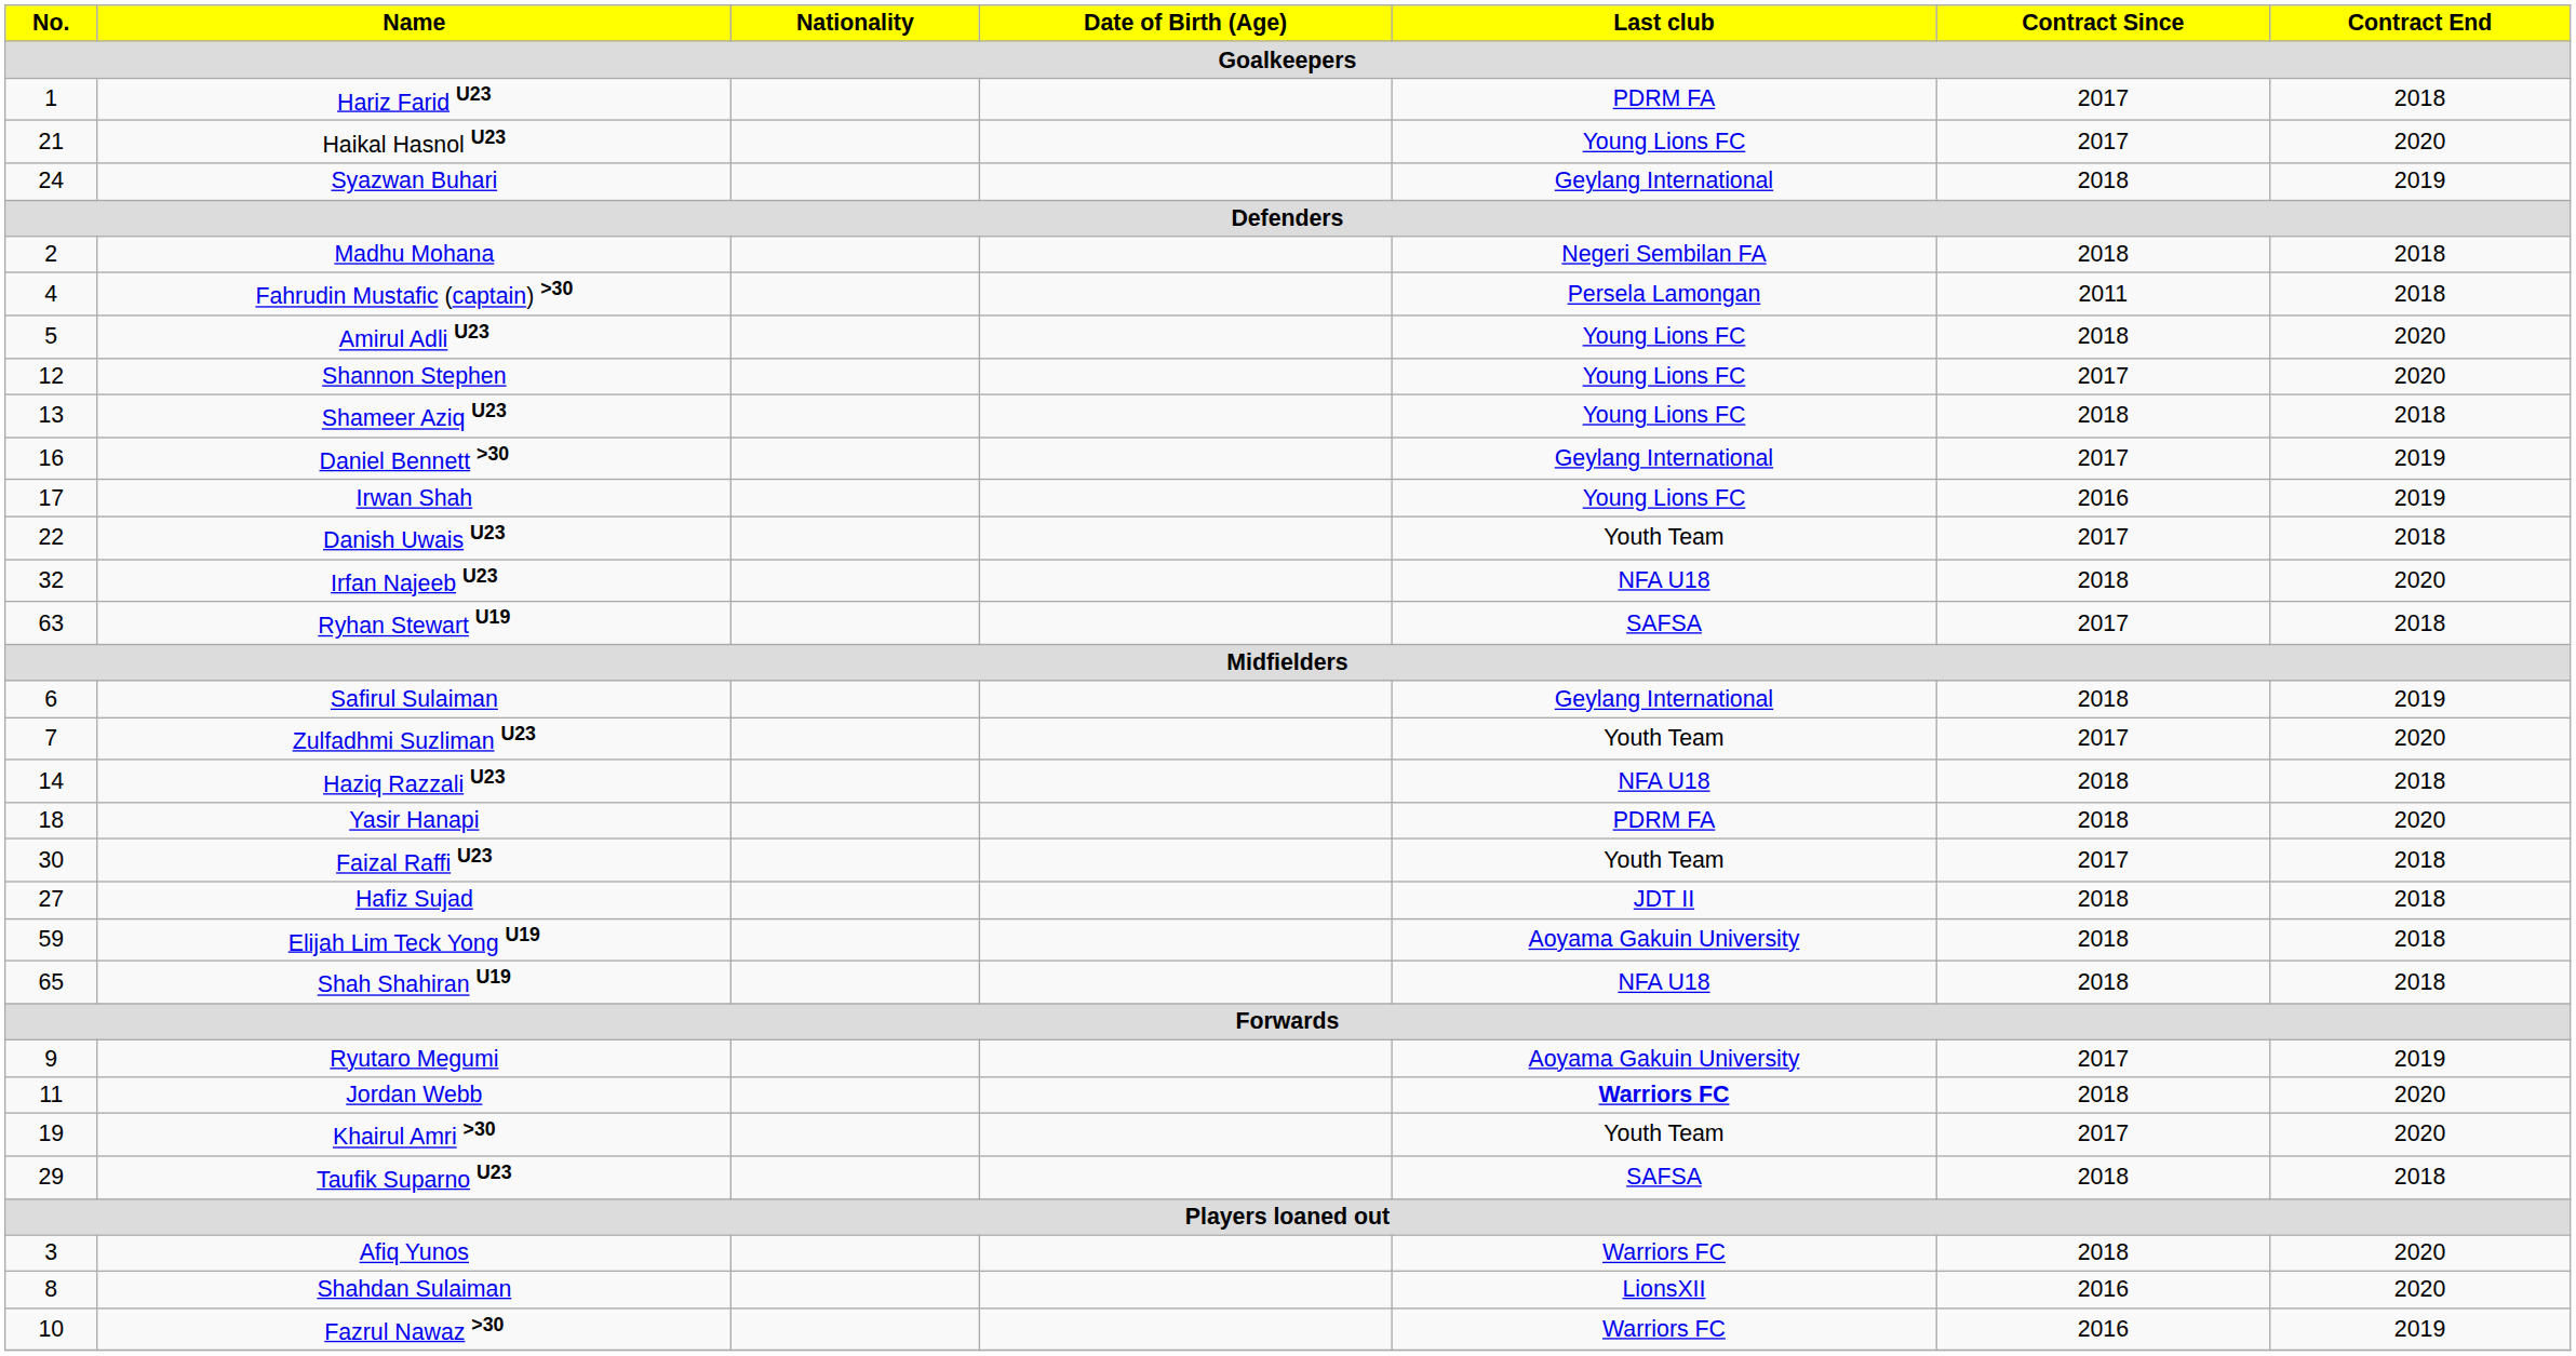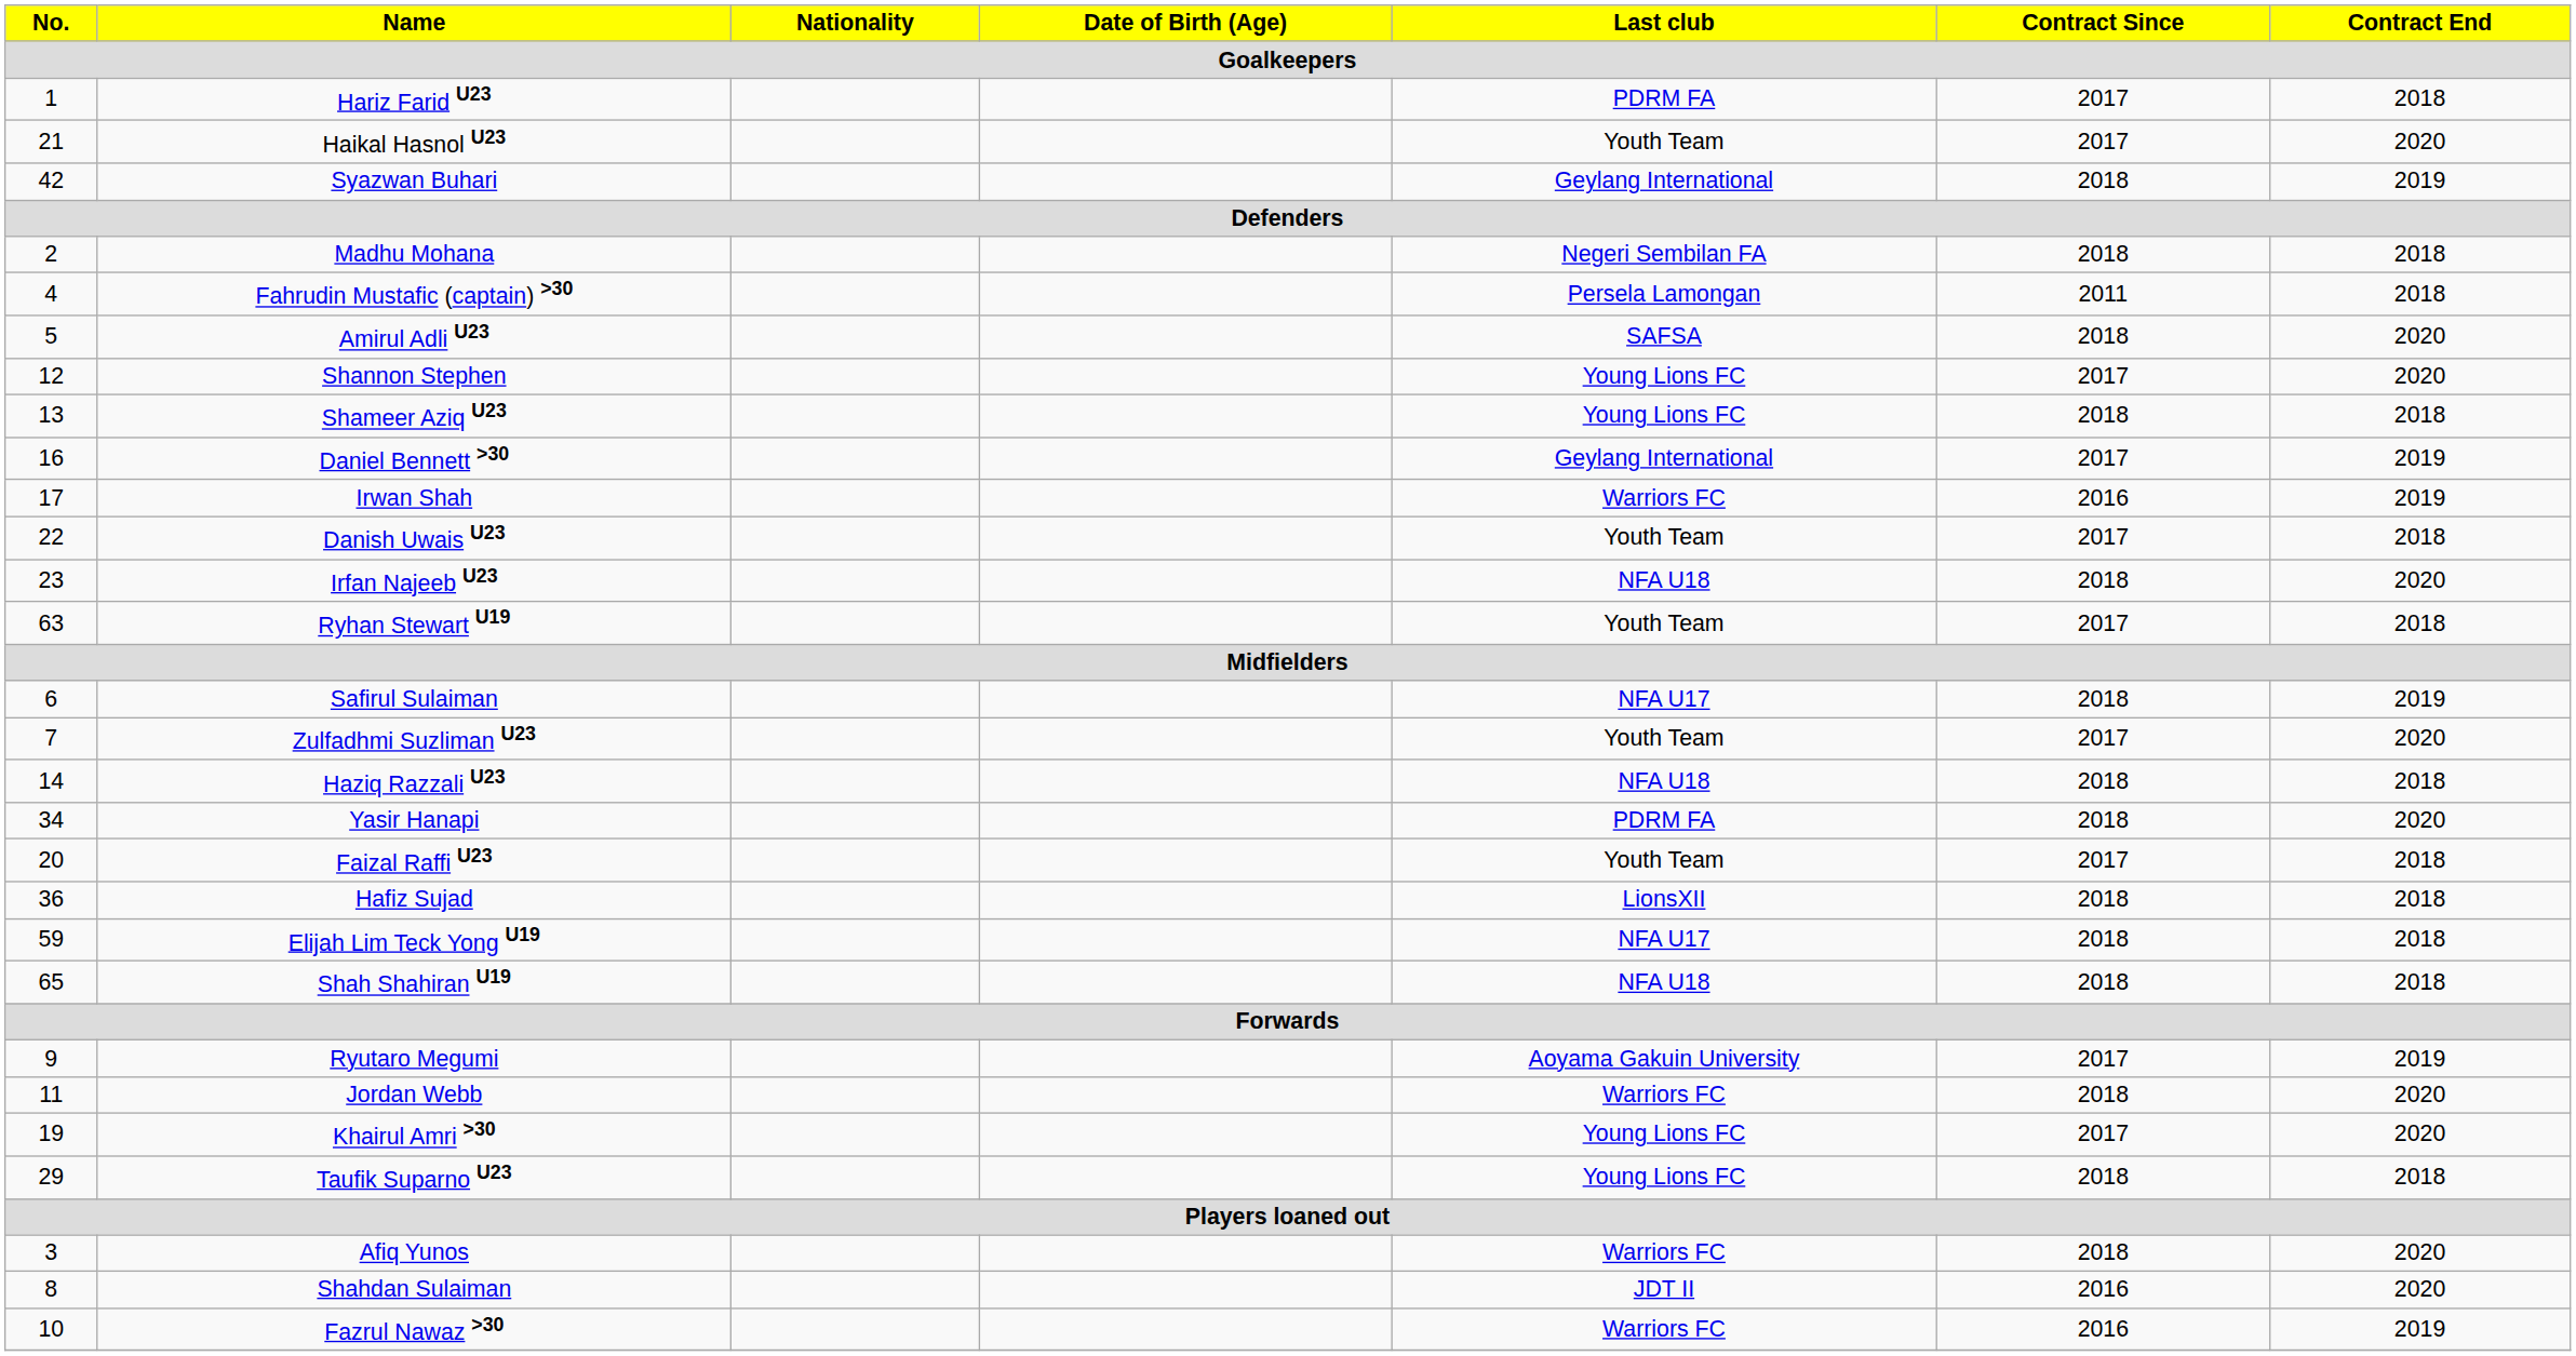 <table class="wikitable" style="text-align:center; font-size:100%; width:90%;">
 <tr>
 <th style="background:#FFFF00; color:black; text-align:center;">No.</th>
 <th style="background:#FFFF00; color:black; text-align:center;">Name</th>
 <th style="background:#FFFF00; color:black; text-align:center;">Nationality</th>
 <th style="background:#FFFF00; color:black; text-align:center;">Date of Birth (Age)</th>
 <th style="background:#FFFF00; color:black; text-align:center;">Last club</th>
 <th style="background:#FFFF00; color:black; text-align:center;">Contract Since</th>
 <th style="background:#FFFF00; color:black; text-align:center;">Contract End</th>
 </tr>
 <tr>
 <th colspan="8" style="background:#dcdcdc; text-align:center;">Goalkeepers</th>
 </tr>
 <tr>
 <td>1</td>
 <td><a href='#'>Hariz Farid</a> <sup><strong>U23</strong></sup></td>
 <td></td>
 <td></td>
 <td> <a href='#'>PDRM FA</a></td>
 <td>2017</td>
 <td>2018</td>
 </tr>
 <tr>
 <td>21</td>
 <td>Haikal Hasnol <sup><strong>U23</strong></sup></td>
 <td></td>
 <td></td>
-<td> <a href='#'>Young Lions FC</a></td>
+<td>Youth Team</td>
 <td>2017</td>
 <td>2020</td>
 </tr>
 <tr>
-<td>24</td>
+<td>42</td>
 <td><a href='#'>Syazwan Buhari</a></td>
 <td></td>
 <td></td>
 <td> <a href='#'>Geylang International</a></td>
 <td>2018</td>
 <td>2019</td>
 </tr>
 <tr>
 <th colspan="8" style="background:#dcdcdc; text-align:center;">Defenders</th>
 </tr>
 <tr>
 <td>2</td>
 <td><a href='#'>Madhu Mohana</a></td>
 <td></td>
 <td></td>
 <td> <a href='#'>Negeri Sembilan FA</a></td>
 <td>2018</td>
 <td>2018</td>
 </tr>
 <tr>
 <td>4</td>
 <td><a href='#'>Fahrudin Mustafic</a> (<a href='#'>captain</a>) <sup><strong>>30</strong></sup></td>
 <td></td>
 <td></td>
 <td> <a href='#'>Persela Lamongan</a></td>
 <td>2011</td>
 <td>2018</td>
 </tr>
 <tr>
 <td>5</td>
 <td><a href='#'>Amirul Adli</a> <sup><strong>U23</strong></sup></td>
 <td></td>
 <td></td>
-<td> <a href='#'>Young Lions FC</a></td>
+<td> <a href='#'>SAFSA</a></td>
 <td>2018</td>
 <td>2020</td>
 </tr>
 <tr>
 <td>12</td>
 <td><a href='#'>Shannon Stephen</a></td>
 <td></td>
 <td></td>
 <td> <a href='#'>Young Lions FC</a></td>
 <td>2017</td>
 <td>2020</td>
 </tr>
 <tr>
 <td>13</td>
 <td><a href='#'>Shameer Aziq</a> <sup><strong>U23</strong></sup></td>
 <td></td>
 <td></td>
 <td> <a href='#'>Young Lions FC</a></td>
 <td>2018</td>
 <td>2018</td>
 </tr>
 <tr>
 <td>16</td>
 <td><a href='#'>Daniel Bennett</a> <sup><strong>>30</strong></sup></td>
 <td></td>
 <td></td>
 <td> <a href='#'>Geylang International</a></td>
 <td>2017</td>
 <td>2019</td>
 </tr>
 <tr>
 <td>17</td>
 <td><a href='#'>Irwan Shah</a></td>
 <td></td>
 <td></td>
-<td> <a href='#'>Young Lions FC</a></td>
+<td> <a href='#'>Warriors FC</a></td>
 <td>2016</td>
 <td>2019</td>
 </tr>
 <tr>
 <td>22</td>
 <td><a href='#'>Danish Uwais</a> <sup><strong>U23</strong></sup></td>
 <td></td>
 <td></td>
 <td>Youth Team</td>
 <td>2017</td>
 <td>2018</td>
 </tr>
 <tr>
-<td>32</td>
+<td>23</td>
 <td><a href='#'>Irfan Najeeb</a> <sup><strong>U23</strong></sup></td>
 <td></td>
 <td></td>
 <td> <a href='#'>NFA U18</a></td>
 <td>2018</td>
 <td>2020</td>
 </tr>
 <tr>
 <td>63</td>
 <td><a href='#'>Ryhan Stewart</a> <sup><strong>U19</strong></sup></td>
 <td></td>
 <td></td>
-<td> <a href='#'>SAFSA</a></td>
+<td>Youth Team</td>
 <td>2017</td>
 <td>2018</td>
 </tr>
 <tr>
 <th colspan="8" style="background:#dcdcdc; text-align:center;">Midfielders</th>
 </tr>
 <tr>
 <td>6</td>
 <td><a href='#'>Safirul Sulaiman</a></td>
 <td></td>
 <td></td>
-<td> <a href='#'>Geylang International</a></td>
+<td> <a href='#'>NFA U17</a></td>
 <td>2018</td>
 <td>2019</td>
 </tr>
 <tr>
 <td>7</td>
 <td><a href='#'>Zulfadhmi Suzliman</a> <sup><strong>U23</strong></sup></td>
 <td></td>
 <td></td>
 <td>Youth Team</td>
 <td>2017</td>
 <td>2020</td>
 </tr>
 <tr>
 <td>14</td>
 <td><a href='#'>Haziq Razzali</a> <sup><strong>U23</strong></sup></td>
 <td></td>
 <td></td>
 <td> <a href='#'>NFA U18</a></td>
 <td>2018</td>
 <td>2018</td>
 </tr>
 <tr>
-<td>18</td>
+<td>34</td>
 <td><a href='#'>Yasir Hanapi</a></td>
 <td></td>
 <td></td>
 <td> <a href='#'>PDRM FA</a></td>
 <td>2018</td>
 <td>2020</td>
 </tr>
 <tr>
-<td>30</td>
+<td>20</td>
 <td><a href='#'>Faizal Raffi</a> <sup><strong>U23</strong></sup></td>
 <td></td>
 <td></td>
 <td>Youth Team</td>
 <td>2017</td>
 <td>2018</td>
 </tr>
 <tr>
-<td>27</td>
+<td>36</td>
 <td><a href='#'>Hafiz Sujad</a></td>
 <td></td>
 <td></td>
-<td> <a href='#'>JDT II</a></td>
+<td> <a href='#'>LionsXII</a></td>
 <td>2018</td>
 <td>2018</td>
 </tr>
 <tr>
 <td>59</td>
 <td><a href='#'>Elijah Lim Teck Yong</a> <sup><strong>U19</strong></sup></td>
 <td></td>
 <td></td>
-<td> <a href='#'>Aoyama Gakuin University</a></td>
+<td> <a href='#'>NFA U17</a></td>
 <td>2018</td>
 <td>2018</td>
 </tr>
 <tr>
 <td>65</td>
 <td><a href='#'>Shah Shahiran</a> <sup><strong>U19</strong></sup></td>
 <td></td>
 <td></td>
 <td> <a href='#'>NFA U18</a></td>
 <td>2018</td>
 <td>2018</td>
 </tr>
 <tr>
 <th colspan="8" style="background:#dcdcdc; text-align:center;">Forwards</th>
 </tr>
 <tr>
 <td>9</td>
 <td><a href='#'>Ryutaro Megumi</a></td>
 <td></td>
 <td></td>
 <td> <a href='#'>Aoyama Gakuin University</a></td>
 <td>2017</td>
 <td>2019</td>
 </tr>
 <tr>
 <td>11</td>
 <td><a href='#'>Jordan Webb</a></td>
 <td></td>
 <td></td>
-<td><strong> <a href='#'>Warriors FC</a></strong></td>
+<td> <a href='#'>Warriors FC</a></td>
 <td>2018</td>
 <td>2020</td>
 </tr>
 <tr>
 <td>19</td>
 <td><a href='#'>Khairul Amri</a> <sup><strong>>30</strong></sup></td>
 <td></td>
 <td></td>
-<td>Youth Team</td>
+<td> <a href='#'>Young Lions FC</a></td>
 <td>2017</td>
 <td>2020</td>
 </tr>
 <tr>
 <td>29</td>
 <td><a href='#'>Taufik Suparno</a> <sup><strong>U23</strong></sup></td>
 <td></td>
 <td></td>
-<td> <a href='#'>SAFSA</a></td>
+<td> <a href='#'>Young Lions FC</a></td>
 <td>2018</td>
 <td>2018</td>
 </tr>
 <tr>
 <th colspan="8" style="background:#dcdcdc; text-align:center;">Players loaned out</th>
 </tr>
 <tr>
 <td>3</td>
 <td><a href='#'>Afiq Yunos</a></td>
 <td></td>
 <td></td>
 <td> <a href='#'>Warriors FC</a></td>
 <td>2018</td>
 <td>2020</td>
 </tr>
 <tr>
 <td>8</td>
 <td><a href='#'>Shahdan Sulaiman</a></td>
 <td></td>
 <td></td>
-<td> <a href='#'>LionsXII</a></td>
+<td> <a href='#'>JDT II</a></td>
 <td>2016</td>
 <td>2020</td>
 </tr>
 <tr>
 <td>10</td>
 <td><a href='#'>Fazrul Nawaz</a> <sup><strong>>30</strong></sup></td>
 <td></td>
 <td></td>
 <td> <a href='#'>Warriors FC</a></td>
 <td>2016</td>
 <td>2019</td>
 </tr>
 <tr>
 </tr>
 </table>
